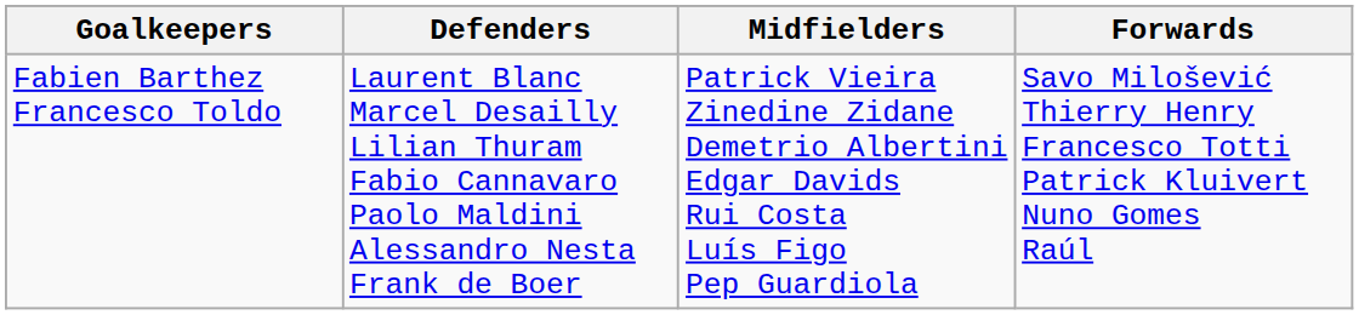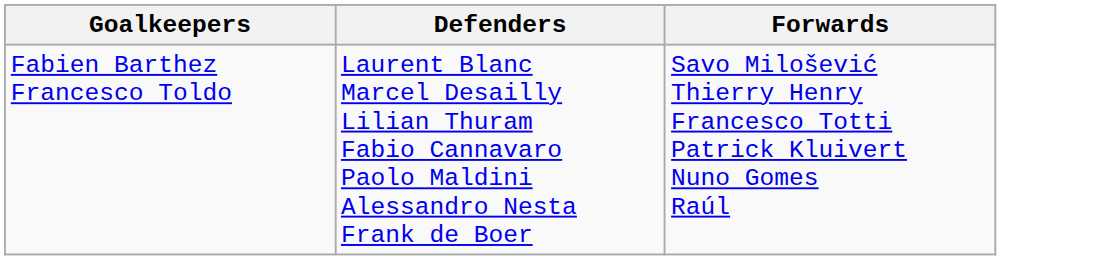 <table class="wikitable">
 <tr>
 <th style="width:25%;">Goalkeepers</th>
 <th style="width:25%;">Defenders</th>
-<th style="width:25%;">Midfielders</th>
 <th style="width:25%;">Forwards</th>
 </tr>
 <tr style="vertical-align:top;">
 <td> <a href='#'>Fabien Barthez</a><br> <a href='#'>Francesco Toldo</a></td>
 <td> <a href='#'>Laurent Blanc</a><br> <a href='#'>Marcel Desailly</a><br> <a href='#'>Lilian Thuram</a><br> <a href='#'>Fabio Cannavaro</a><br> <a href='#'>Paolo Maldini</a><br> <a href='#'>Alessandro Nesta</a><br> <a href='#'>Frank de Boer</a></td>
-<td> <a href='#'>Patrick Vieira</a><br> <a href='#'>Zinedine Zidane</a><br> <a href='#'>Demetrio Albertini</a><br> <a href='#'>Edgar Davids</a><br> <a href='#'>Rui Costa</a><br> <a href='#'>Luís Figo</a><br> <a href='#'>Pep Guardiola</a></td>
 <td> <a href='#'>Savo Milošević</a><br> <a href='#'>Thierry Henry</a><br> <a href='#'>Francesco Totti</a><br> <a href='#'>Patrick Kluivert</a><br> <a href='#'>Nuno Gomes</a><br> <a href='#'>Raúl</a></td>
 </tr>
 </table>
